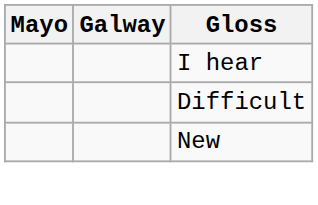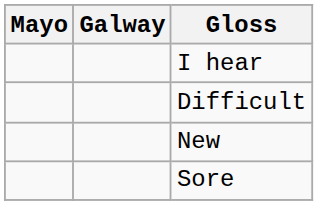 <table class="wikitable">
 <tr>
 <th>Mayo</th>
 <th>Galway</th>
 <th>Gloss</th>
 </tr>
 <tr>
 <td></td>
 <td></td>
 <td>I hear</td>
 </tr>
 <tr>
 <td></td>
 <td></td>
 <td>Difficult</td>
 </tr>
 <tr>
 <td></td>
 <td></td>
 <td>New</td>
 </tr>
+<tr>
+<td></td>
+<td></td>
+<td>Sore</td>
+</tr>
 </table>
